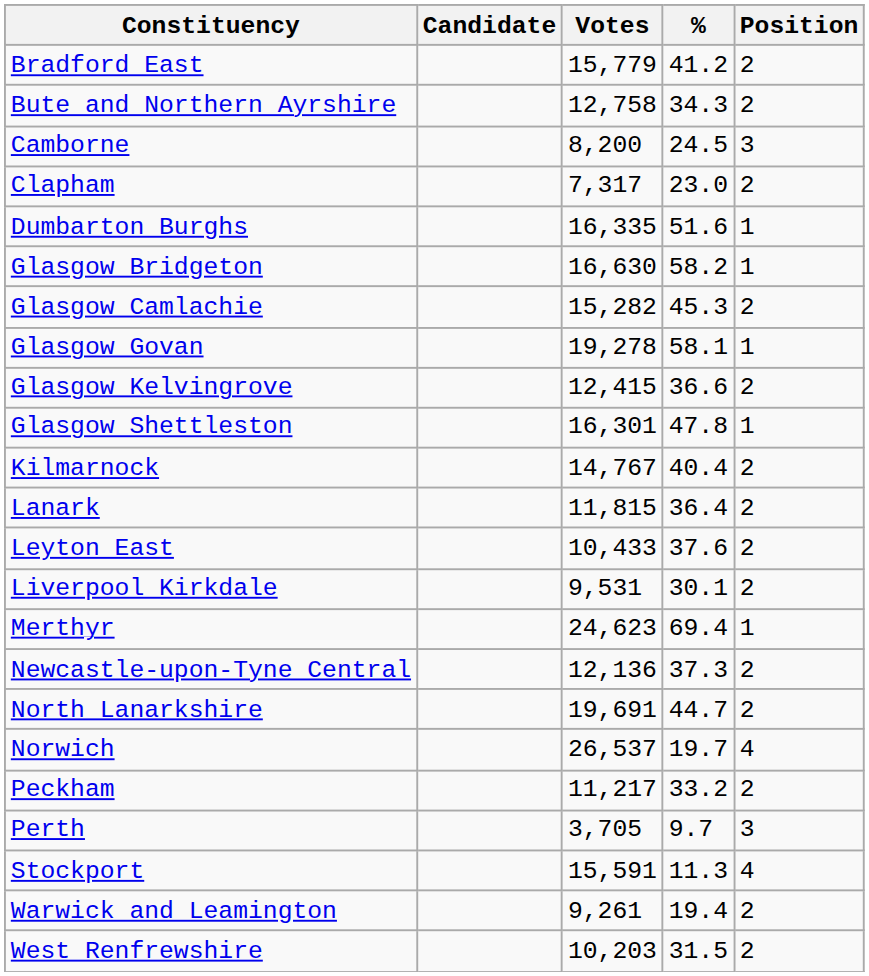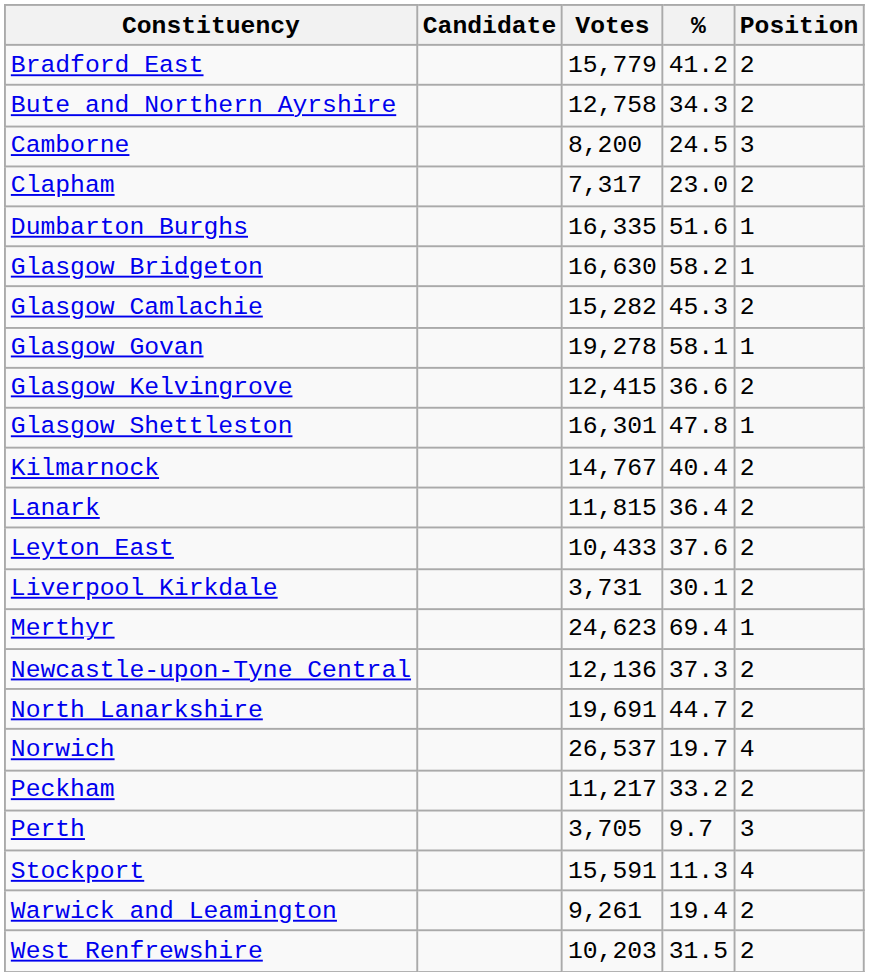 <table class="wikitable sortable">
 <tr>
 <th>Constituency</th>
 <th>Candidate</th>
 <th>Votes</th>
 <th>%</th>
 <th>Position</th>
 </tr>
 <tr>
 <td><a href='#'>Bradford East</a></td>
 <td></td>
 <td>15,779</td>
 <td>41.2</td>
 <td>2</td>
 </tr>
 <tr>
 <td><a href='#'>Bute and Northern Ayrshire</a></td>
 <td></td>
 <td>12,758</td>
 <td>34.3</td>
 <td>2</td>
 </tr>
 <tr>
 <td><a href='#'>Camborne</a></td>
 <td></td>
 <td>8,200</td>
 <td>24.5</td>
 <td>3</td>
 </tr>
 <tr>
 <td><a href='#'>Clapham</a></td>
 <td></td>
 <td>7,317</td>
 <td>23.0</td>
 <td>2</td>
 </tr>
 <tr>
 <td><a href='#'>Dumbarton Burghs</a></td>
 <td></td>
 <td>16,335</td>
 <td>51.6</td>
 <td>1</td>
 </tr>
 <tr>
 <td><a href='#'>Glasgow Bridgeton</a></td>
 <td></td>
 <td>16,630</td>
 <td>58.2</td>
 <td>1</td>
 </tr>
 <tr>
 <td><a href='#'>Glasgow Camlachie</a></td>
 <td></td>
 <td>15,282</td>
 <td>45.3</td>
 <td>2</td>
 </tr>
 <tr>
 <td><a href='#'>Glasgow Govan</a></td>
 <td></td>
 <td>19,278</td>
 <td>58.1</td>
 <td>1</td>
 </tr>
 <tr>
 <td><a href='#'>Glasgow Kelvingrove</a></td>
 <td></td>
 <td>12,415</td>
 <td>36.6</td>
 <td>2</td>
 </tr>
 <tr>
 <td><a href='#'>Glasgow Shettleston</a></td>
 <td></td>
 <td>16,301</td>
 <td>47.8</td>
 <td>1</td>
 </tr>
 <tr>
 <td><a href='#'>Kilmarnock</a></td>
 <td></td>
 <td>14,767</td>
 <td>40.4</td>
 <td>2</td>
 </tr>
 <tr>
 <td><a href='#'>Lanark</a></td>
 <td></td>
 <td>11,815</td>
 <td>36.4</td>
 <td>2</td>
 </tr>
 <tr>
 <td><a href='#'>Leyton East</a></td>
 <td></td>
 <td>10,433</td>
 <td>37.6</td>
 <td>2</td>
 </tr>
 <tr>
 <td><a href='#'>Liverpool Kirkdale</a></td>
 <td></td>
-<td>9,531</td>
+<td>3,731</td>
 <td>30.1</td>
 <td>2</td>
 </tr>
 <tr>
 <td><a href='#'>Merthyr</a></td>
 <td></td>
 <td>24,623</td>
 <td>69.4</td>
 <td>1</td>
 </tr>
 <tr>
 <td><a href='#'>Newcastle-upon-Tyne Central</a></td>
 <td></td>
 <td>12,136</td>
 <td>37.3</td>
 <td>2</td>
 </tr>
 <tr>
 <td><a href='#'>North Lanarkshire</a></td>
 <td></td>
 <td>19,691</td>
 <td>44.7</td>
 <td>2</td>
 </tr>
 <tr>
 <td><a href='#'>Norwich</a></td>
 <td></td>
 <td>26,537</td>
 <td>19.7</td>
 <td>4</td>
 </tr>
 <tr>
 <td><a href='#'>Peckham</a></td>
 <td></td>
 <td>11,217</td>
 <td>33.2</td>
 <td>2</td>
 </tr>
 <tr>
 <td><a href='#'>Perth</a></td>
 <td></td>
 <td>3,705</td>
 <td>9.7</td>
 <td>3</td>
 </tr>
 <tr>
 <td><a href='#'>Stockport</a></td>
 <td></td>
 <td>15,591</td>
 <td>11.3</td>
 <td>4</td>
 </tr>
 <tr>
 <td><a href='#'>Warwick and Leamington</a></td>
 <td></td>
 <td>9,261</td>
 <td>19.4</td>
 <td>2</td>
 </tr>
 <tr>
 <td><a href='#'>West Renfrewshire</a></td>
 <td></td>
 <td>10,203</td>
 <td>31.5</td>
 <td>2</td>
 </tr>
 </table>
